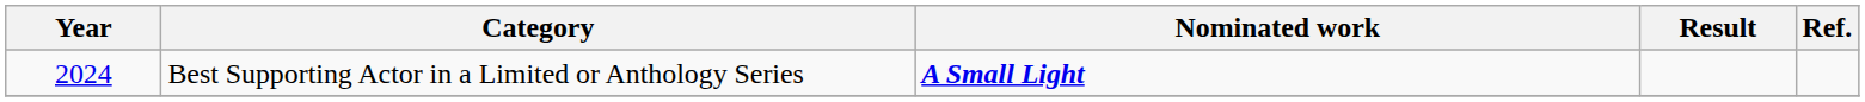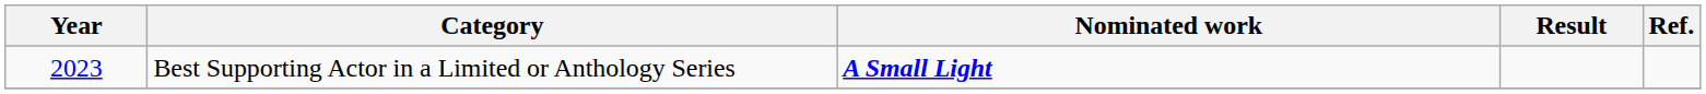 <table class=wikitable>
 <tr>
 <th scope="col" style="width:5em;">Year</th>
 <th scope="col" style="width:26em;">Category</th>
 <th scope="col" style="width:25em;">Nominated work</th>
 <th scope="col" style="width:5em;">Result</th>
 <th>Ref.</th>
 </tr>
 <tr>
-<td style="text-align:center;"><a href='#'>2024</a></td>
+<td style="text-align:center;"><a href='#'>2023</a></td>
 <td>Best Supporting Actor in a Limited or Anthology Series</td>
 <td><strong><em><a href='#'>A Small Light</a></em></strong></td>
 <td></td>
 <td></td>
 </tr>
 <tr>
 </tr>
 </table>
